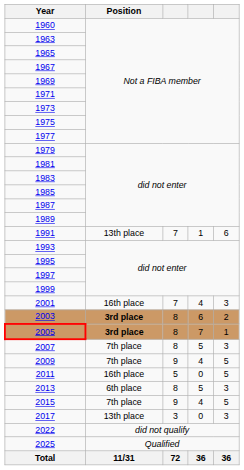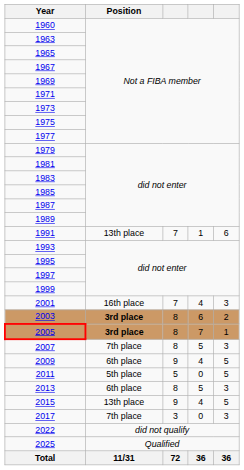 <table class="wikitable" style="text-align: center;font-size:90%;">
 <tr>
 <th width=125>Year</th>
 <th width=120>Position</th>
 <th width=35></th>
 <th width=35></th>
 <th width=35></th>
 </tr>
 <tr>
 <td> <a href='#'>1960</a></td>
 <td rowspan=9 colspan="4"><em>Not a FIBA member</em></td>
 </tr>
 <tr>
 <td> <a href='#'>1963</a></td>
 </tr>
 <tr>
 <td> <a href='#'>1965</a></td>
 </tr>
 <tr>
 <td> <a href='#'>1967</a></td>
 </tr>
 <tr>
 <td> <a href='#'>1969</a></td>
 </tr>
 <tr>
 <td> <a href='#'>1971</a></td>
 </tr>
 <tr>
 <td> <a href='#'>1973</a></td>
 </tr>
 <tr>
 <td> <a href='#'>1975</a></td>
 </tr>
 <tr>
 <td> <a href='#'>1977</a></td>
 </tr>
 <tr>
 <td> <a href='#'>1979</a></td>
 <td rowspan=6 colspan="4"><em>did not enter</em></td>
 </tr>
 <tr>
 <td> <a href='#'>1981</a></td>
 </tr>
 <tr>
 <td> <a href='#'>1983</a></td>
 </tr>
 <tr>
 <td> <a href='#'>1985</a></td>
 </tr>
 <tr>
 <td> <a href='#'>1987</a></td>
 </tr>
 <tr>
 <td> <a href='#'>1989</a></td>
 </tr>
 <tr>
 <td> <a href='#'>1991</a></td>
 <td>13th place</td>
 <td>7</td>
 <td>1</td>
 <td>6</td>
 </tr>
 <tr>
 <td> <a href='#'>1993</a></td>
 <td rowspan=4 colspan="4"><em>did not enter</em></td>
 </tr>
 <tr>
 <td> <a href='#'>1995</a></td>
 </tr>
 <tr>
 <td> <a href='#'>1997</a></td>
 </tr>
 <tr>
 <td> <a href='#'>1999</a></td>
 </tr>
 <tr>
 <td> <a href='#'>2001</a></td>
 <td>16th place</td>
 <td>7</td>
 <td>4</td>
 <td>3</td>
 </tr>
 <tr bgcolor=#cc9966>
 <td> <a href='#'>2003</a></td>
 <td><strong>3rd place</strong></td>
 <td>8</td>
 <td>6</td>
 <td>2</td>
 </tr>
 <tr bgcolor=#cc9966>
 <td style="border: 3px solid red"> <a href='#'>2005</a></td>
 <td><strong>3rd place</strong></td>
 <td>8</td>
 <td>7</td>
 <td>1</td>
 </tr>
 <tr>
 <td> <a href='#'>2007</a></td>
 <td>7th place</td>
 <td>8</td>
 <td>5</td>
 <td>3</td>
 </tr>
 <tr>
 <td> <a href='#'>2009</a></td>
-<td>7th place</td>
+<td>6th place</td>
 <td>9</td>
 <td>4</td>
 <td>5</td>
 </tr>
 <tr>
 <td> <a href='#'>2011</a></td>
-<td>16th place</td>
+<td>5th place</td>
 <td>5</td>
 <td>0</td>
 <td>5</td>
 </tr>
 <tr>
 <td> <a href='#'>2013</a></td>
 <td>6th place</td>
 <td>8</td>
 <td>5</td>
 <td>3</td>
 </tr>
 <tr>
 <td> <a href='#'>2015</a></td>
-<td>7th place</td>
+<td>13th place</td>
 <td>9</td>
 <td>4</td>
 <td>5</td>
 </tr>
 <tr>
 <td> <a href='#'>2017</a></td>
-<td>13th place</td>
+<td>7th place</td>
 <td>3</td>
 <td>0</td>
 <td>3</td>
 </tr>
 <tr>
 <td> <a href='#'>2022</a></td>
 <td colspan=4><em>did not qualify</em></td>
 </tr>
 <tr>
 <td> <a href='#'>2025</a></td>
 <td colspan=4><em>Qualified</em></td>
 </tr>
 <tr>
 <th>Total</th>
 <th>11/31</th>
 <th>72</th>
 <th>36</th>
 <th>36</th>
 </tr>
 </table>
